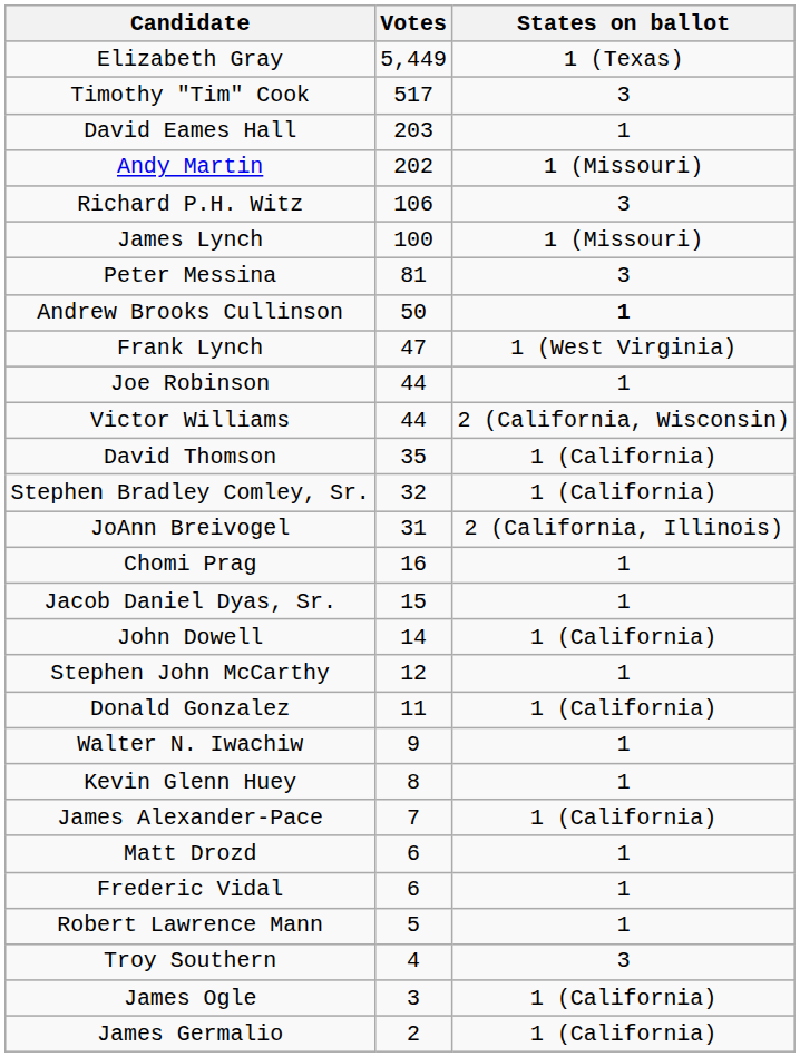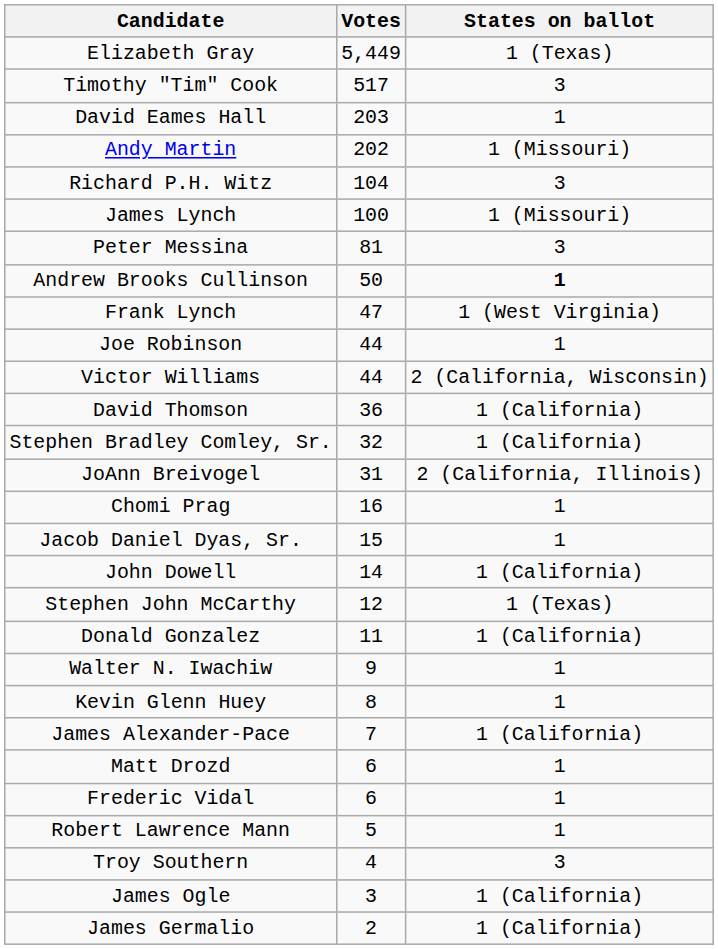 <table class="wikitable" style="text-align:center;">
 <tr>
 <th>Candidate</th>
 <th>Votes</th>
 <th>States on ballot</th>
 </tr>
 <tr>
 <td>Elizabeth Gray</td>
 <td>5,449</td>
 <td>1 (Texas)</td>
 </tr>
 <tr>
 <td>Timothy "Tim" Cook</td>
 <td>517</td>
 <td>3 </td>
 </tr>
 <tr>
 <td>David Eames Hall</td>
 <td>203</td>
 <td>1</td>
 </tr>
 <tr>
 <td><a href='#'>Andy Martin</a></td>
 <td>202</td>
 <td>1 (Missouri)</td>
 </tr>
 <tr>
 <td>Richard P.H. Witz</td>
-<td>106</td>
+<td>104</td>
 <td>3 </td>
 </tr>
 <tr>
 <td>James Lynch</td>
 <td>100</td>
 <td>1 (Missouri)</td>
 </tr>
 <tr>
 <td>Peter Messina</td>
 <td>81</td>
 <td>3 </td>
 </tr>
 <tr>
 <td>Andrew Brooks Cullinson</td>
 <td>50</td>
 <td><strong>1</strong></td>
 </tr>
 <tr>
 <td>Frank Lynch</td>
 <td>47</td>
 <td>1 (West Virginia)</td>
 </tr>
 <tr>
 <td>Joe Robinson</td>
 <td>44</td>
 <td>1</td>
 </tr>
 <tr>
 <td>Victor Williams</td>
 <td>44</td>
 <td>2 (California, Wisconsin)</td>
 </tr>
 <tr>
 <td>David Thomson</td>
-<td>35</td>
+<td>36</td>
 <td>1 (California)</td>
 </tr>
 <tr>
 <td>Stephen Bradley Comley, Sr.</td>
 <td>32</td>
 <td>1 (California)</td>
 </tr>
 <tr>
 <td>JoAnn Breivogel</td>
 <td>31</td>
 <td>2 (California, Illinois)</td>
 </tr>
 <tr>
 <td>Chomi Prag</td>
 <td>16</td>
 <td>1</td>
 </tr>
 <tr>
 <td>Jacob Daniel Dyas, Sr.</td>
 <td>15</td>
 <td>1</td>
 </tr>
 <tr>
 <td>John Dowell</td>
 <td>14</td>
 <td>1 (California)</td>
 </tr>
 <tr>
 <td>Stephen John McCarthy</td>
 <td>12</td>
-<td>1</td>
+<td>1 (Texas)</td>
 </tr>
 <tr>
 <td>Donald Gonzalez</td>
 <td>11</td>
 <td>1 (California)</td>
 </tr>
 <tr>
 <td>Walter N. Iwachiw</td>
 <td>9</td>
 <td>1</td>
 </tr>
 <tr>
 <td>Kevin Glenn Huey</td>
 <td>8</td>
 <td>1</td>
 </tr>
 <tr>
 <td>James Alexander-Pace</td>
 <td>7</td>
 <td>1 (California)</td>
 </tr>
 <tr>
 <td>Matt Drozd</td>
 <td>6</td>
 <td>1</td>
 </tr>
 <tr>
 <td>Frederic Vidal</td>
 <td>6</td>
 <td>1</td>
 </tr>
 <tr>
 <td>Robert Lawrence Mann</td>
 <td>5</td>
 <td>1</td>
 </tr>
 <tr>
 <td>Troy Southern</td>
 <td>4</td>
 <td>3 </td>
 </tr>
 <tr>
 <td>James Ogle</td>
 <td>3</td>
 <td>1 (California)</td>
 </tr>
 <tr>
 <td>James Germalio</td>
 <td>2</td>
 <td>1 (California)</td>
 </tr>
 </table>
